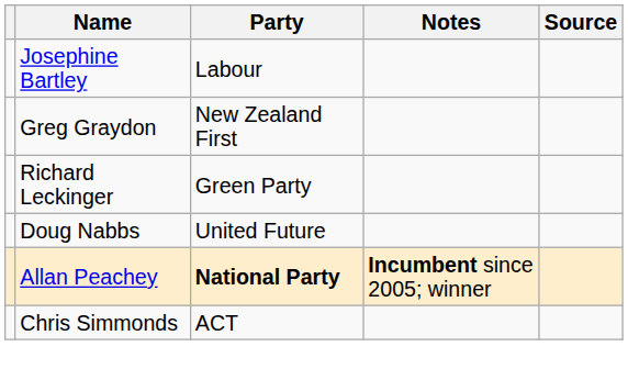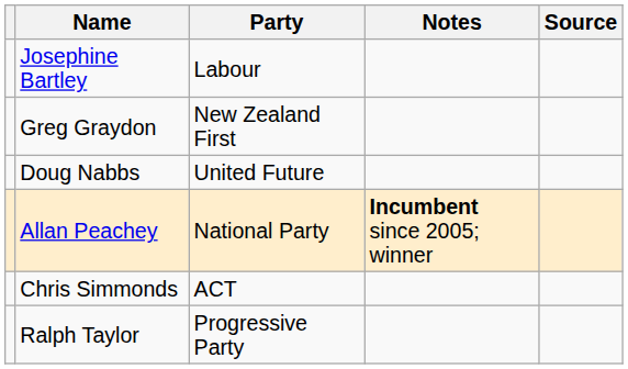 <table class="wikitable" width="70%" style="font-size:95%;">
 <tr>
 <th width=1%></th>
 <th width=30%>Name</th>
 <th width=30%>Party</th>
 <th width=30%>Notes</th>
 <th width=9%>Source</th>
 </tr>
 <tr -->
 <td bgcolor=></td>
 <td><a href='#'>Josephine Bartley</a></td>
 <td>Labour</td>
 <td></td>
 <td></td>
 </tr>
 <tr -->
 <td bgcolor=></td>
 <td>Greg Graydon</td>
 <td>New Zealand First</td>
 <td></td>
 <td></td>
 </tr>
 <tr -->
 <td bgcolor=></td>
-<td>Richard Leckinger</td>
-<td>Green Party</td>
-<td></td>
-<td></td>
-</tr>
-<tr -->
-<td bgcolor=></td>
 <td>Doug Nabbs</td>
 <td>United Future</td>
 <td></td>
 <td></td>
 </tr>
 <tr ---- bgcolor=#FFEECC>
 <td bgcolor=></td>
 <td><a href='#'>Allan Peachey</a></td>
-<td><strong>National Party</strong></td>
+<td>National Party</td>
 <td><strong>Incumbent</strong> since 2005; winner</td>
 <td></td>
 </tr>
 <tr -->
 <td bgcolor=></td>
 <td>Chris Simmonds</td>
 <td>ACT</td>
 <td></td>
 <td></td>
 </tr>
+<tr -->
+<td bgcolor=></td>
+<td>Ralph Taylor</td>
+<td>Progressive Party</td>
+<td></td>
+<td></td>
+</tr>
 </table>
